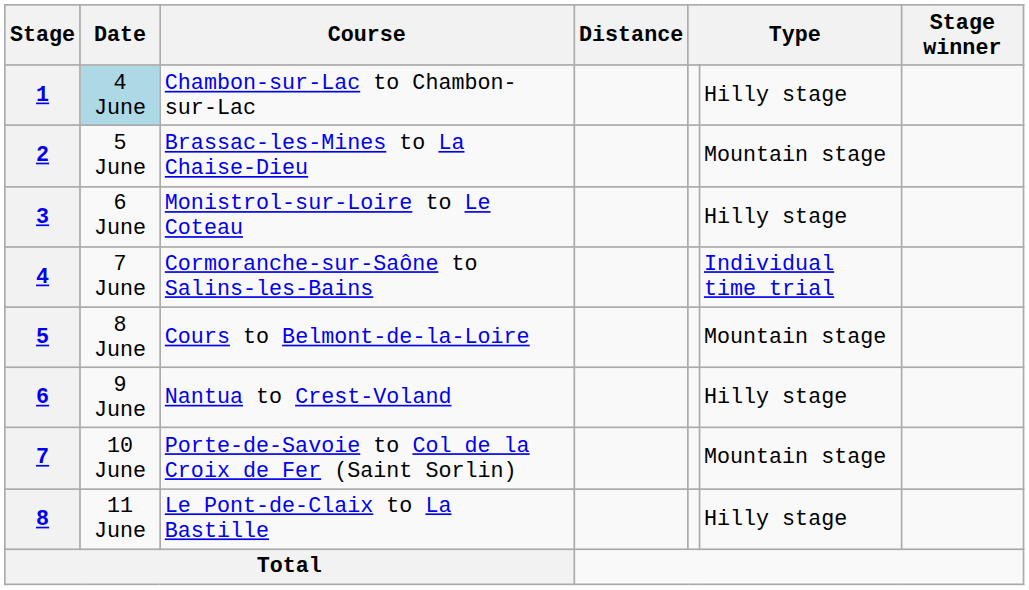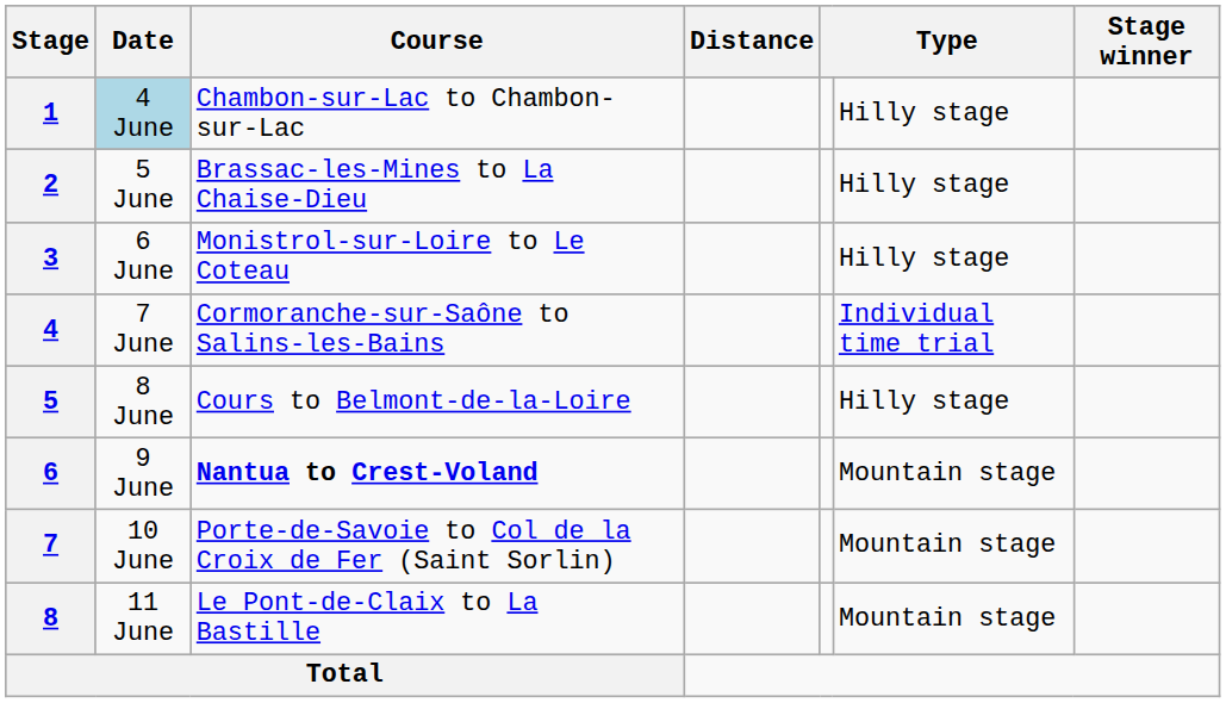 <table class="wikitable">
 <tr>
 <th scope="col">Stage</th>
 <th scope="col">Date</th>
 <th scope="col">Course</th>
 <th scope="col">Distance</th>
 <th scope="col" colspan="2">Type</th>
 <th scope="col">Stage winner</th>
 </tr>
 <tr>
 <th scope="row"><a href='#'>1</a></th>
 <td style="background: lightblue; text-align:center;">4 June</td>
 <td><a href='#'>Chambon-sur-Lac</a> to Chambon-sur-Lac</td>
 <td style="text-align:center;"></td>
 <td></td>
 <td>Hilly stage</td>
 <td></td>
 </tr>
 <tr>
 <th scope="row"><a href='#'>2</a></th>
 <td style="text-align:center;">5 June</td>
 <td><a href='#'>Brassac-les-Mines</a> to <a href='#'>La Chaise-Dieu</a></td>
 <td style="text-align:center;"></td>
 <td></td>
-<td>Mountain stage</td>
+<td>Hilly stage</td>
 <td></td>
 </tr>
 <tr>
 <th scope="row"><a href='#'>3</a></th>
 <td style="text-align:center;">6 June</td>
 <td><a href='#'>Monistrol-sur-Loire</a> to <a href='#'>Le Coteau</a></td>
 <td style="text-align:center;"></td>
 <td></td>
 <td>Hilly stage</td>
 <td></td>
 </tr>
 <tr>
 <th scope="row"><a href='#'>4</a></th>
 <td style="text-align:center;">7 June</td>
 <td><a href='#'>Cormoranche-sur-Saône</a> to <a href='#'>Salins-les-Bains</a></td>
 <td style="text-align:center;"></td>
 <td></td>
 <td><a href='#'>Individual time trial</a></td>
 <td></td>
 </tr>
 <tr>
 <th scope="row"><a href='#'>5</a></th>
 <td style="text-align:center;">8 June</td>
 <td><a href='#'>Cours</a> to <a href='#'>Belmont-de-la-Loire</a></td>
 <td style="text-align:center;"></td>
 <td></td>
-<td>Mountain stage</td>
+<td>Hilly stage</td>
 <td></td>
 </tr>
 <tr>
 <th scope="row"><a href='#'>6</a></th>
 <td style="text-align:center;">9 June</td>
-<td><a href='#'>Nantua</a> to <a href='#'>Crest-Voland</a></td>
+<td><strong><a href='#'>Nantua</a> to <a href='#'>Crest-Voland</a></strong></td>
 <td style="text-align:center;"></td>
 <td></td>
-<td>Hilly stage</td>
+<td>Mountain stage</td>
 <td></td>
 </tr>
 <tr>
 <th scope="row"><a href='#'>7</a></th>
 <td style="text-align:center;">10 June</td>
 <td><a href='#'>Porte-de-Savoie</a> to <a href='#'>Col de la Croix de Fer</a> (Saint Sorlin)</td>
 <td style="text-align:center;"></td>
 <td></td>
 <td>Mountain stage</td>
 <td></td>
 </tr>
 <tr>
 <th scope="row"><a href='#'>8</a></th>
 <td style="text-align:center;">11 June</td>
 <td><a href='#'>Le Pont-de-Claix</a> to <a href='#'>La Bastille</a></td>
 <td style="text-align:center;"></td>
 <td></td>
-<td>Hilly stage</td>
+<td>Mountain stage</td>
 <td></td>
 </tr>
 <tr>
 <th colspan="3">Total</th>
 <td colspan="4" style="text-align:center;"></td>
 </tr>
 </table>
